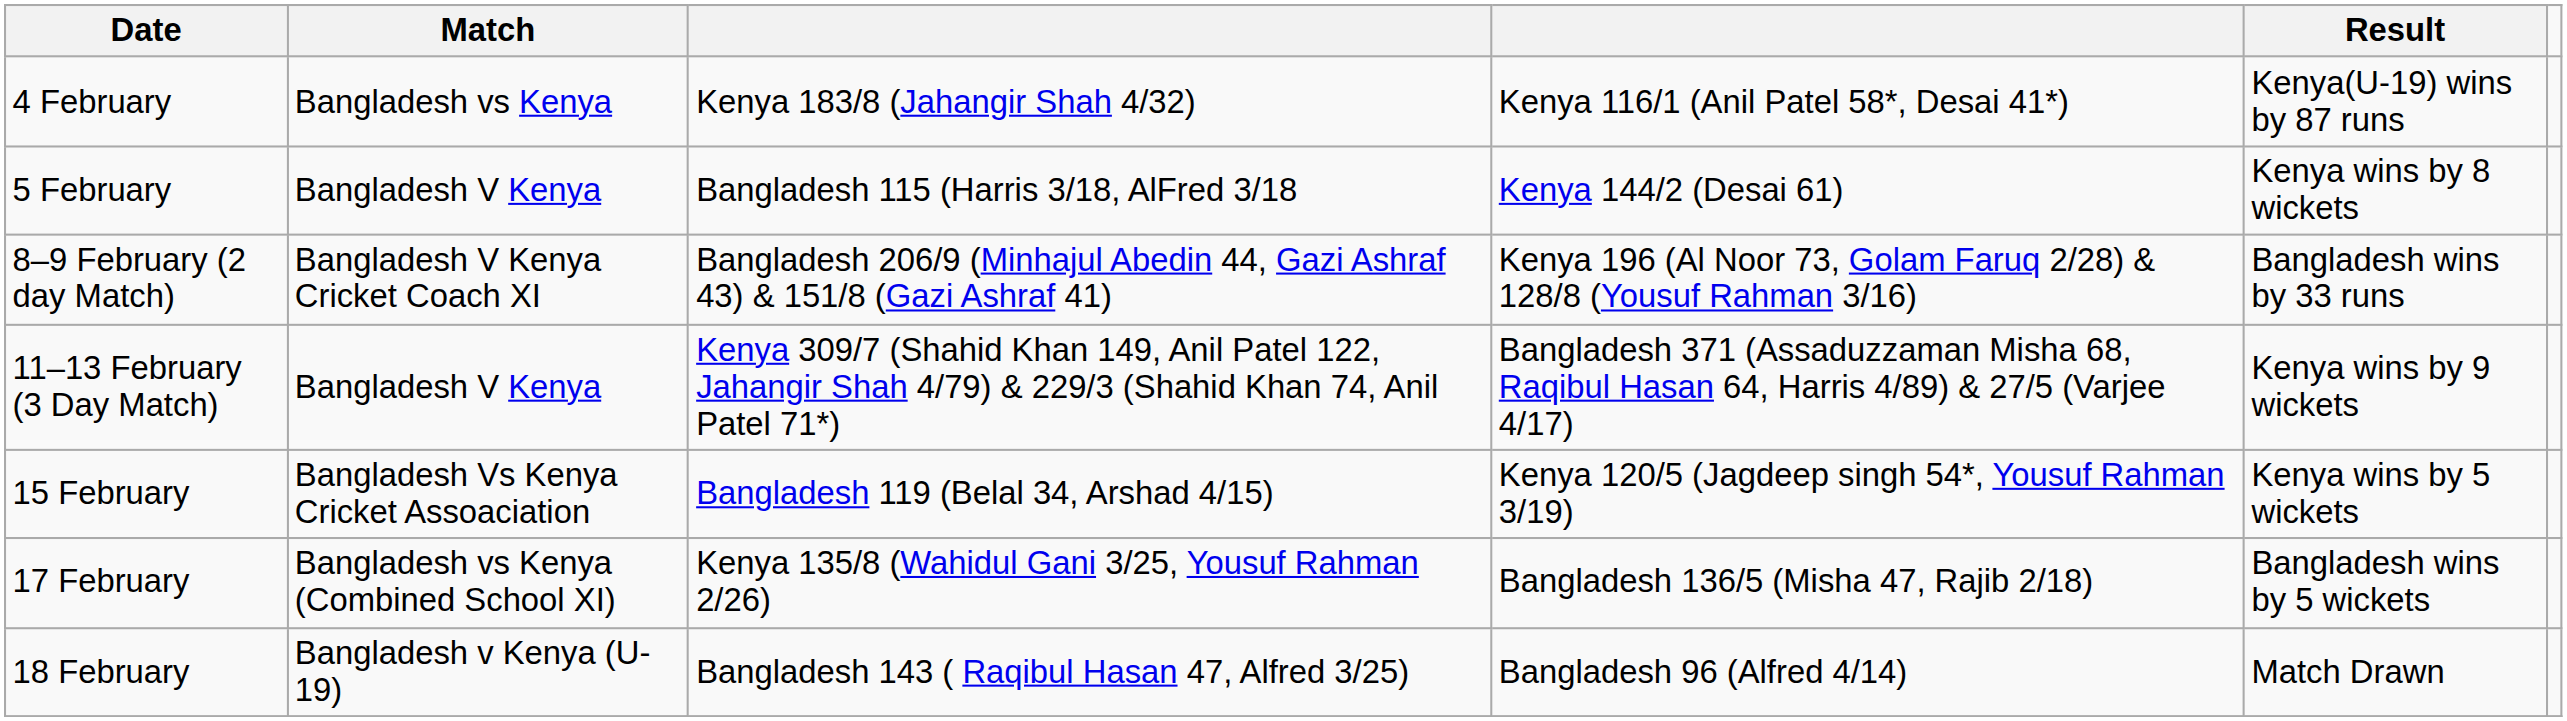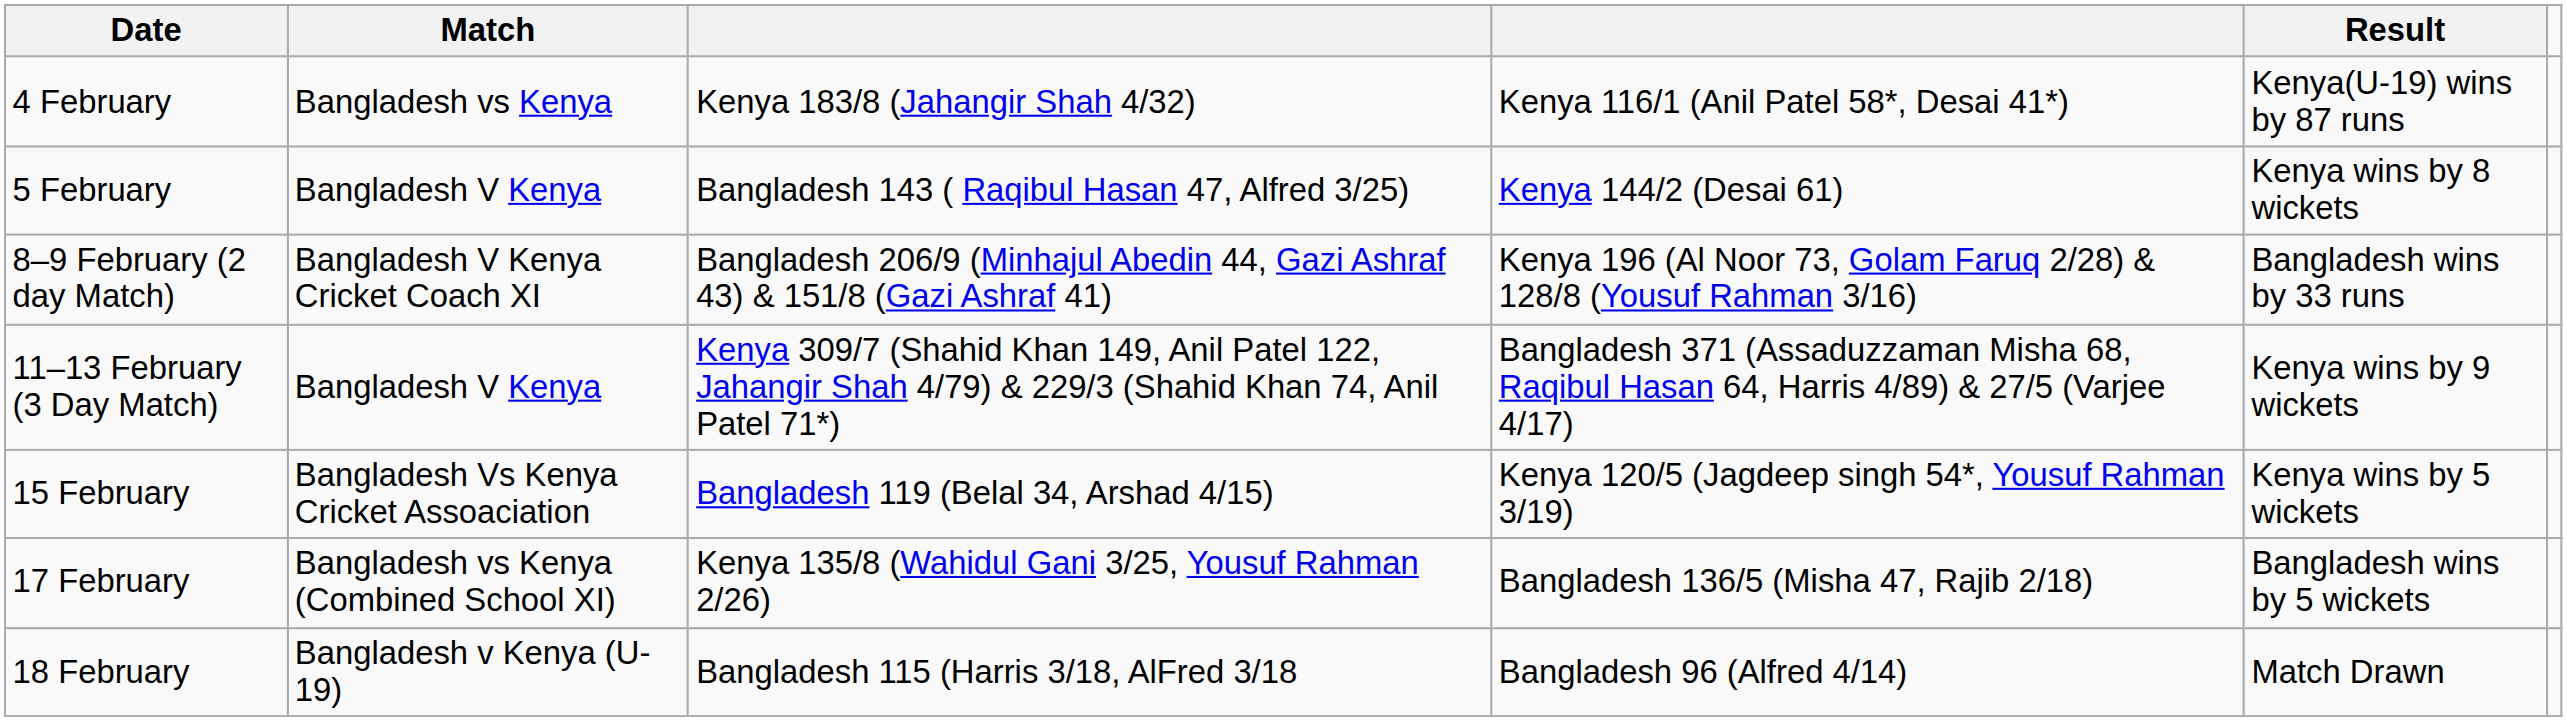 <table class="wikitable">
 <tr>
 <th>Date</th>
 <th>Match</th>
 <th></th>
 <th></th>
 <th>Result</th>
 </tr>
 <tr>
 <td>4 February</td>
 <td>Bangladesh vs <a href='#'>Kenya</a></td>
 <td>Kenya 183/8 (<a href='#'>Jahangir Shah</a> 4/32)</td>
 <td>Kenya 116/1 (Anil Patel 58*, Desai 41*)</td>
 <td>Kenya(U-19) wins by 87 runs</td>
 <td></td>
 </tr>
 <tr>
 <td>5 February</td>
 <td>Bangladesh V <a href='#'>Kenya</a></td>
-<td>Bangladesh 115 (Harris 3/18, AlFred 3/18</td>
+<td>Bangladesh 143 ( <a href='#'>Raqibul Hasan</a> 47, Alfred 3/25)</td>
 <td><a href='#'>Kenya</a> 144/2 (Desai 61)</td>
 <td>Kenya wins by 8 wickets</td>
 <td></td>
 </tr>
 <tr>
 <td>8–9 February (2 day Match)</td>
 <td>Bangladesh V Kenya Cricket Coach XI</td>
 <td>Bangladesh 206/9 (<a href='#'>Minhajul Abedin</a> 44, <a href='#'>Gazi Ashraf</a> 43) & 151/8 (<a href='#'>Gazi Ashraf</a> 41)</td>
 <td>Kenya 196 (Al Noor 73, <a href='#'>Golam Faruq</a> 2/28) & 128/8 (<a href='#'>Yousuf Rahman</a> 3/16)</td>
 <td>Bangladesh wins by 33 runs</td>
 <td></td>
 </tr>
 <tr>
 <td>11–13 February (3 Day Match)</td>
 <td>Bangladesh V <a href='#'>Kenya</a></td>
 <td><a href='#'>Kenya</a> 309/7 (Shahid Khan 149, Anil Patel 122, <a href='#'>Jahangir Shah</a> 4/79) & 229/3 (Shahid Khan 74, Anil Patel 71*)</td>
 <td>Bangladesh 371 (Assaduzzaman Misha 68, <a href='#'>Raqibul Hasan</a> 64, Harris 4/89) & 27/5 (Varjee 4/17)</td>
 <td>Kenya wins by 9 wickets</td>
 <td></td>
 </tr>
 <tr>
 <td>15 February</td>
 <td>Bangladesh Vs Kenya Cricket Assoaciation</td>
 <td><a href='#'>Bangladesh</a> 119 (Belal 34, Arshad 4/15)</td>
 <td>Kenya 120/5 (Jagdeep singh 54*, <a href='#'>Yousuf Rahman</a> 3/19)</td>
 <td>Kenya wins by 5 wickets</td>
 <td></td>
 </tr>
 <tr>
 <td>17 February</td>
 <td>Bangladesh vs Kenya (Combined School XI)</td>
 <td>Kenya 135/8 (<a href='#'>Wahidul Gani</a> 3/25, <a href='#'>Yousuf Rahman</a> 2/26)</td>
 <td>Bangladesh 136/5 (Misha 47, Rajib 2/18)</td>
 <td>Bangladesh wins by 5 wickets</td>
 <td></td>
 </tr>
 <tr>
 <td>18 February</td>
 <td>Bangladesh v Kenya (U-19)</td>
-<td>Bangladesh 143 ( <a href='#'>Raqibul Hasan</a> 47, Alfred 3/25)</td>
+<td>Bangladesh 115 (Harris 3/18, AlFred 3/18</td>
 <td>Bangladesh 96 (Alfred 4/14)</td>
 <td>Match Drawn</td>
 <td></td>
 </tr>
 <tr>
 </tr>
 </table>
